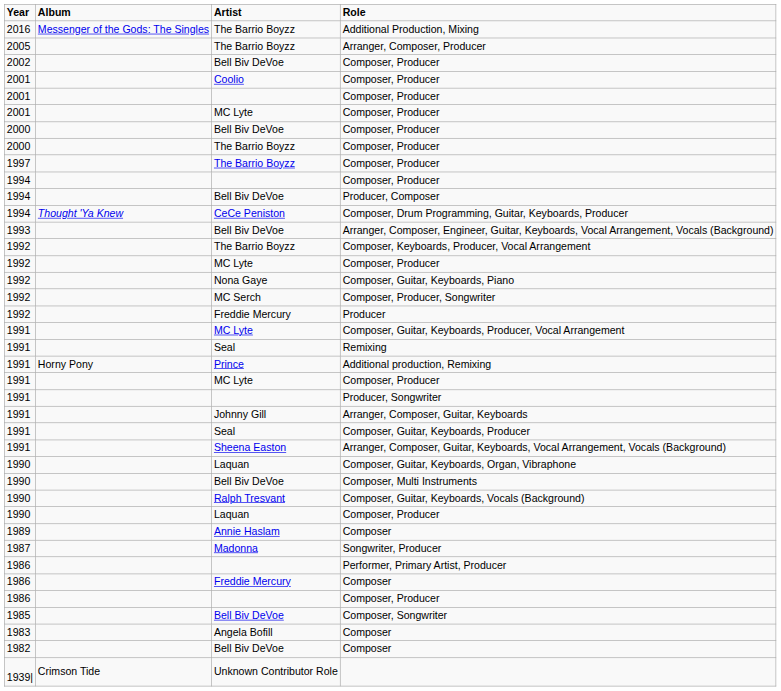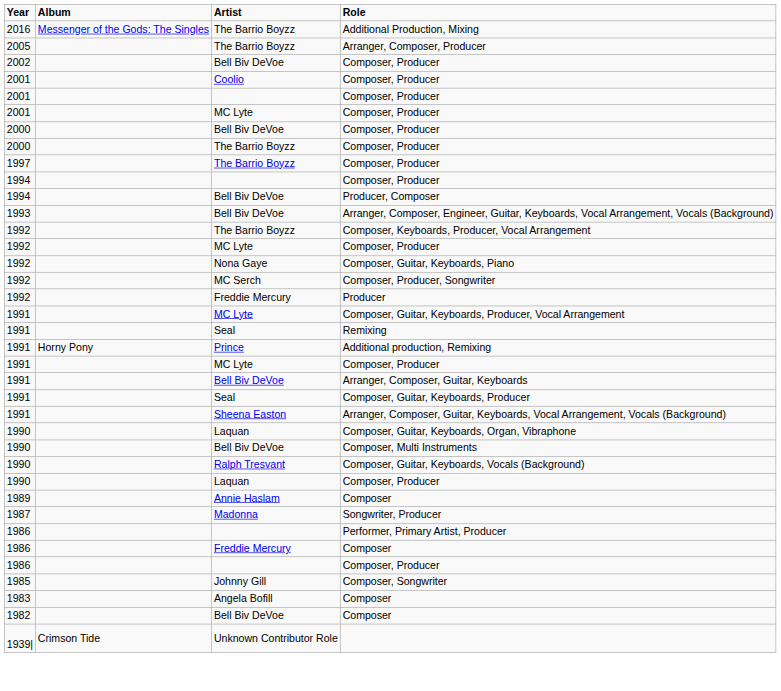 <table class="wikitable">
 <tr>
 <td><strong>Year</strong></td>
 <td><strong>Album</strong></td>
 <td><strong>Artist</strong></td>
 <td><strong>Role</strong></td>
 </tr>
 <tr>
 <td>2016</td>
 <td><a href='#'>Messenger of the Gods: The Singles</a></td>
 <td>The Barrio Boyzz</td>
 <td>Additional Production, Mixing</td>
 </tr>
 <tr>
 <td>2005</td>
 <td></td>
 <td>The Barrio Boyzz</td>
 <td>Arranger, Composer, Producer</td>
 </tr>
 <tr>
 <td>2002</td>
 <td></td>
 <td>Bell Biv DeVoe</td>
 <td>Composer, Producer</td>
 </tr>
 <tr>
 <td>2001</td>
 <td></td>
 <td><a href='#'>Coolio</a></td>
 <td>Composer, Producer</td>
 </tr>
 <tr>
 <td>2001</td>
 <td></td>
 <td></td>
 <td>Composer, Producer</td>
 </tr>
 <tr>
 <td>2001</td>
 <td></td>
 <td>MC Lyte</td>
 <td>Composer, Producer</td>
 </tr>
 <tr>
 <td>2000</td>
 <td></td>
 <td>Bell Biv DeVoe</td>
 <td>Composer, Producer</td>
 </tr>
 <tr>
 <td>2000</td>
 <td></td>
 <td>The Barrio Boyzz</td>
 <td>Composer, Producer</td>
 </tr>
 <tr>
 <td>1997</td>
 <td></td>
 <td><a href='#'>The Barrio Boyzz</a></td>
 <td>Composer, Producer</td>
 </tr>
 <tr>
 <td>1994</td>
 <td></td>
 <td></td>
 <td>Composer, Producer</td>
 </tr>
 <tr>
 <td>1994</td>
 <td></td>
 <td>Bell Biv DeVoe</td>
 <td>Producer, Composer</td>
 </tr>
 <tr>
-<td>1994</td>
-<td><em><a href='#'>Thought 'Ya Knew</a></em></td>
-<td><a href='#'>CeCe Peniston</a></td>
-<td>Composer, Drum Programming, Guitar, Keyboards, Producer</td>
-</tr>
-<tr>
 <td>1993</td>
 <td></td>
 <td>Bell Biv DeVoe</td>
 <td>Arranger, Composer, Engineer, Guitar, Keyboards, Vocal Arrangement, Vocals (Background)</td>
 </tr>
 <tr>
 <td>1992</td>
 <td></td>
 <td>The Barrio Boyzz</td>
 <td>Composer, Keyboards, Producer, Vocal Arrangement</td>
 </tr>
 <tr>
 <td>1992</td>
 <td></td>
 <td>MC Lyte</td>
 <td>Composer, Producer</td>
 </tr>
 <tr>
 <td>1992</td>
 <td></td>
 <td>Nona Gaye</td>
 <td>Composer, Guitar, Keyboards, Piano</td>
 </tr>
 <tr>
 <td>1992</td>
 <td></td>
 <td>MC Serch</td>
 <td>Composer, Producer, Songwriter</td>
 </tr>
 <tr>
 <td>1992</td>
 <td></td>
 <td>Freddie Mercury</td>
 <td>Producer</td>
 </tr>
 <tr>
 <td>1991</td>
 <td></td>
 <td><a href='#'>MC Lyte</a></td>
 <td>Composer, Guitar, Keyboards, Producer, Vocal Arrangement</td>
 </tr>
 <tr>
 <td>1991</td>
 <td></td>
 <td>Seal</td>
 <td>Remixing</td>
 </tr>
 <tr>
 <td>1991</td>
 <td>Horny Pony</td>
 <td><a href='#'>Prince</a></td>
 <td>Additional production, Remixing</td>
 </tr>
 <tr>
 <td>1991</td>
 <td></td>
 <td>MC Lyte</td>
 <td>Composer, Producer</td>
 </tr>
 <tr>
 <td>1991</td>
 <td></td>
-<td></td>
-<td>Producer, Songwriter</td>
-</tr>
-<tr>
-<td>1991</td>
-<td></td>
-<td>Johnny Gill</td>
+<td><a href='#'>Bell Biv DeVoe</a></td>
 <td>Arranger, Composer, Guitar, Keyboards</td>
 </tr>
 <tr>
 <td>1991</td>
 <td></td>
 <td>Seal</td>
 <td>Composer, Guitar, Keyboards, Producer</td>
 </tr>
 <tr>
 <td>1991</td>
 <td></td>
 <td><a href='#'>Sheena Easton</a></td>
 <td>Arranger, Composer, Guitar, Keyboards, Vocal Arrangement, Vocals (Background)</td>
 </tr>
 <tr>
 <td>1990</td>
 <td></td>
 <td>Laquan</td>
 <td>Composer, Guitar, Keyboards, Organ, Vibraphone</td>
 </tr>
 <tr>
 <td>1990</td>
 <td></td>
 <td>Bell Biv DeVoe</td>
 <td>Composer, Multi Instruments</td>
 </tr>
 <tr>
 <td>1990</td>
 <td></td>
 <td><a href='#'>Ralph Tresvant</a></td>
 <td>Composer, Guitar, Keyboards, Vocals (Background)</td>
 </tr>
 <tr>
 <td>1990</td>
 <td></td>
 <td>Laquan</td>
 <td>Composer, Producer</td>
 </tr>
 <tr>
 <td>1989</td>
 <td></td>
 <td><a href='#'>Annie Haslam</a></td>
 <td>Composer</td>
 </tr>
 <tr>
 <td>1987</td>
 <td></td>
 <td><a href='#'>Madonna</a></td>
 <td>Songwriter, Producer</td>
 </tr>
 <tr>
 <td>1986</td>
 <td></td>
 <td></td>
 <td>Performer, Primary Artist, Producer</td>
 </tr>
 <tr>
 <td>1986</td>
 <td></td>
 <td><a href='#'>Freddie Mercury</a></td>
 <td>Composer</td>
 </tr>
 <tr>
 <td>1986</td>
 <td></td>
 <td></td>
 <td>Composer, Producer</td>
 </tr>
 <tr>
 <td>1985</td>
 <td></td>
-<td><a href='#'>Bell Biv DeVoe</a></td>
+<td>Johnny Gill</td>
 <td>Composer, Songwriter</td>
 </tr>
 <tr>
 <td>1983</td>
 <td></td>
 <td>Angela Bofill</td>
 <td>Composer</td>
 </tr>
 <tr>
 <td>1982</td>
 <td></td>
 <td>Bell Biv DeVoe</td>
 <td>Composer</td>
 </tr>
 <tr>
 <td><br>1939|</td>
 <td>Crimson Tide</td>
 <td>Unknown Contributor Role</td>
 </tr>
 </table>
